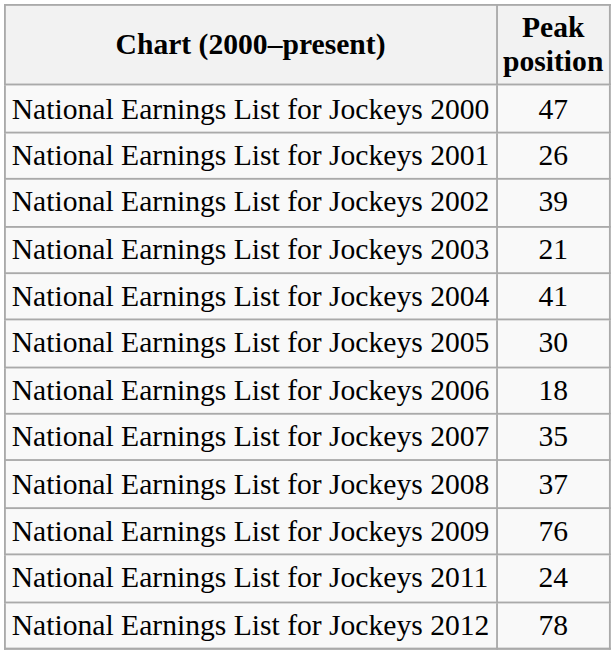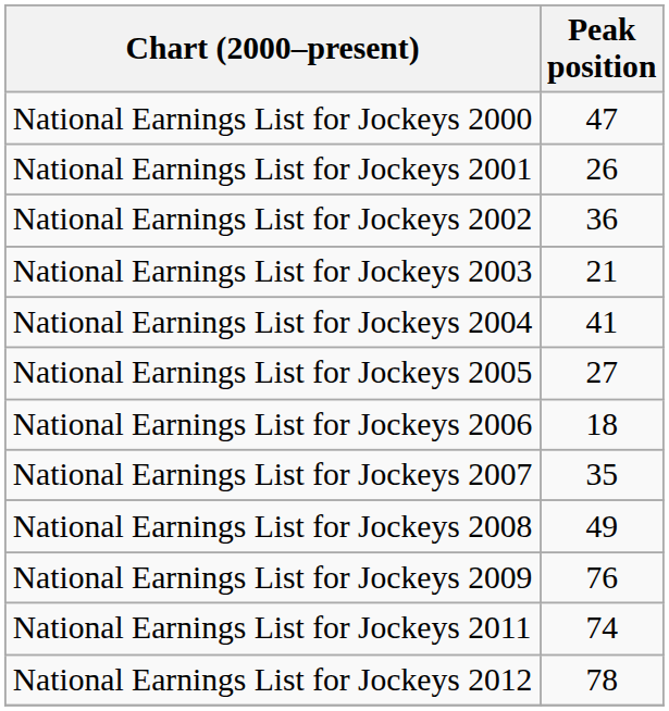 <table class="wikitable sortable">
 <tr>
 <th>Chart (2000–present)</th>
 <th>Peak<br>position</th>
 </tr>
 <tr>
 <td>National Earnings List for Jockeys 2000</td>
 <td style="text-align:center;">47</td>
 </tr>
 <tr>
 <td>National Earnings List for Jockeys 2001</td>
 <td style="text-align:center;">26</td>
 </tr>
 <tr>
 <td>National Earnings List for Jockeys 2002</td>
-<td style="text-align:center;">39</td>
+<td style="text-align:center;">36</td>
 </tr>
 <tr>
 <td>National Earnings List for Jockeys 2003</td>
 <td style="text-align:center;">21</td>
 </tr>
 <tr>
 <td>National Earnings List for Jockeys 2004</td>
 <td style="text-align:center;">41</td>
 </tr>
 <tr>
 <td>National Earnings List for Jockeys 2005</td>
-<td style="text-align:center;">30</td>
+<td style="text-align:center;">27</td>
 </tr>
 <tr>
 <td>National Earnings List for Jockeys 2006</td>
 <td style="text-align:center;">18</td>
 </tr>
 <tr>
 <td>National Earnings List for Jockeys 2007</td>
 <td style="text-align:center;">35</td>
 </tr>
 <tr>
 <td>National Earnings List for Jockeys 2008</td>
-<td style="text-align:center;">37</td>
+<td style="text-align:center;">49</td>
 </tr>
 <tr>
 <td>National Earnings List for Jockeys 2009</td>
 <td style="text-align:center;">76</td>
 </tr>
 <tr>
 <td>National Earnings List for Jockeys 2011</td>
-<td style="text-align:center;">24</td>
+<td style="text-align:center;">74</td>
 </tr>
 <tr>
 <td>National Earnings List for Jockeys 2012</td>
 <td style="text-align:center;">78</td>
 </tr>
 <tr>
 </tr>
 </table>
